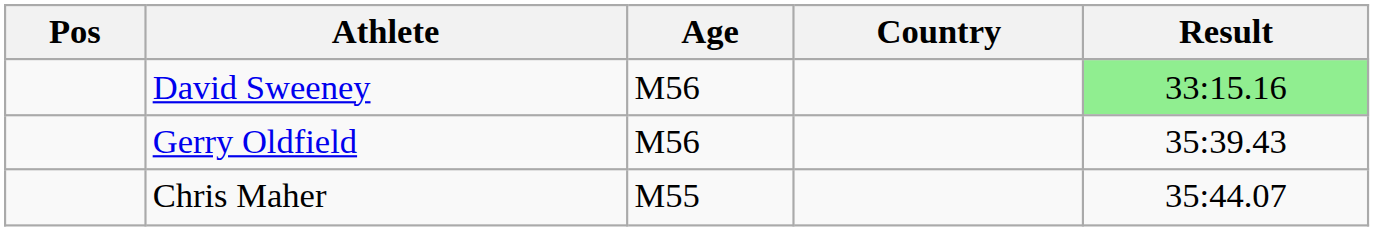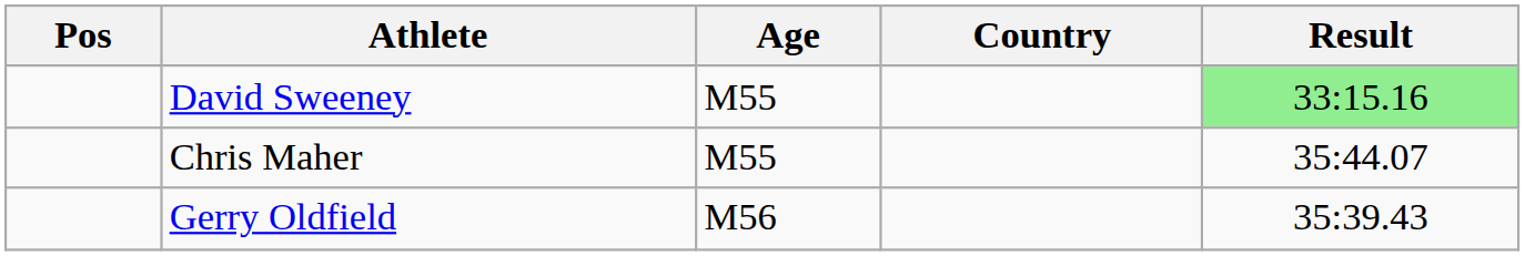 <table class="wikitable"  style="text-align:center; width:50%;">
 <tr>
 <th>Pos</th>
 <th>Athlete</th>
 <th>Age</th>
 <th>Country</th>
 <th>Result</th>
 </tr>
 <tr>
 <td align=center></td>
 <td align=left><a href='#'>David Sweeney</a></td>
-<td align=left>M56</td>
+<td align=left>M55</td>
 <td align=left></td>
 <td style="background: lightgreen;">33:15.16</td>
+</tr>
+<tr>
+<td align=center></td>
+<td align=left>Chris Maher</td>
+<td align=left>M55</td>
+<td align=left></td>
+<td>35:44.07</td>
 </tr>
 <tr>
 <td align=center></td>
 <td align=left><a href='#'>Gerry Oldfield</a></td>
 <td align=left>M56</td>
 <td align=left></td>
 <td>35:39.43</td>
 </tr>
-<tr>
-<td align=center></td>
-<td align=left>Chris Maher</td>
-<td align=left>M55</td>
-<td align=left></td>
-<td>35:44.07</td>
-</tr>
 </table>
